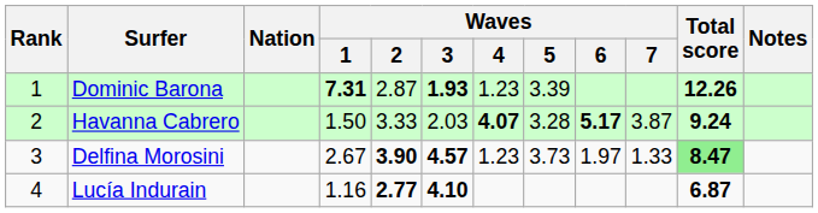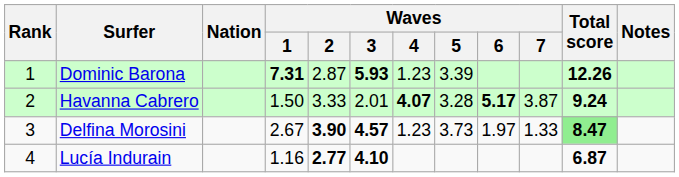 <table class="wikitable sortable" style="text-align:center">
 <tr>
 <th rowspan=2>Rank</th>
 <th rowspan=2>Surfer</th>
 <th rowspan=2>Nation</th>
 <th colspan=7>Waves</th>
 <th rowspan=2>Total<br>score</th>
 <th rowspan=2>Notes</th>
 </tr>
 <tr>
 <th>1</th>
 <th>2</th>
 <th>3</th>
 <th>4</th>
 <th>5</th>
 <th>6</th>
 <th>7</th>
 </tr>
 <tr bgcolor=ccffcc>
 <td>1</td>
 <td align=left><a href='#'>Dominic Barona</a></td>
 <td align=left></td>
 <td><strong>7.31</strong></td>
 <td>2.87</td>
-<td><strong>1.93</strong></td>
+<td><strong>5.93</strong></td>
 <td>1.23</td>
 <td>3.39</td>
 <td></td>
 <td></td>
 <td><strong>12.26</strong></td>
 <td></td>
 </tr>
 <tr bgcolor=ccffcc>
 <td>2</td>
 <td align=left><a href='#'>Havanna Cabrero</a></td>
 <td align=left></td>
 <td>1.50</td>
 <td>3.33</td>
-<td>2.03</td>
+<td>2.01</td>
 <td><strong>4.07</strong></td>
 <td>3.28</td>
 <td><strong>5.17</strong></td>
 <td>3.87</td>
 <td><strong>9.24</strong></td>
 <td></td>
 </tr>
 <tr>
 <td>3</td>
 <td align=left><a href='#'>Delfina Morosini</a></td>
 <td align=left></td>
 <td>2.67</td>
 <td><strong>3.90</strong></td>
 <td><strong>4.57</strong></td>
 <td>1.23</td>
 <td>3.73</td>
 <td>1.97</td>
 <td>1.33</td>
 <td style="background: lightgreen;"><strong>8.47</strong></td>
 <td></td>
 </tr>
 <tr>
 <td>4</td>
 <td align=left><a href='#'>Lucía Indurain</a></td>
 <td align=left></td>
 <td>1.16</td>
 <td><strong>2.77</strong></td>
 <td><strong>4.10</strong></td>
 <td></td>
 <td></td>
 <td></td>
 <td></td>
 <td><strong>6.87</strong></td>
 <td></td>
 </tr>
 </table>
